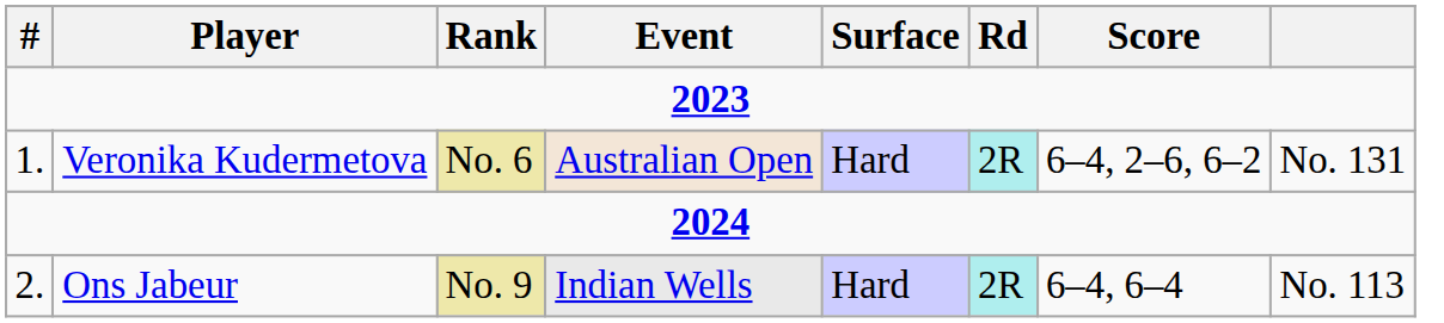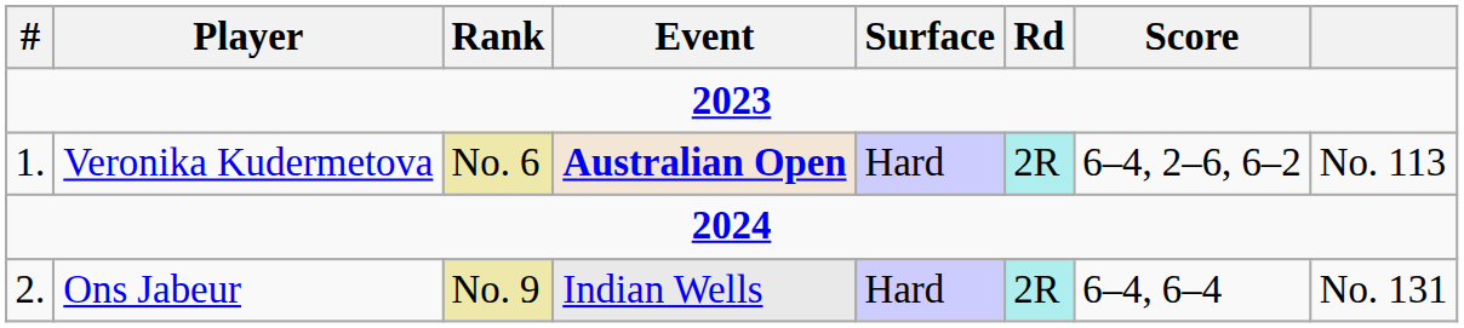 <table class="wikitable sortable">
 <tr>
 <th>#</th>
 <th>Player</th>
 <th>Rank</th>
 <th>Event</th>
 <th>Surface</th>
 <th>Rd</th>
 <th>Score</th>
 <th></th>
 </tr>
 <tr>
 <td colspan="8" style="text-align:center"><strong><a href='#'>2023</a></strong></td>
 </tr>
 <tr>
 <td>1.</td>
 <td> <a href='#'>Veronika Kudermetova</a></td>
 <td bgcolor="EEE8AA">No. 6</td>
-<td bgcolor="f3e6d7"><a href='#'>Australian Open</a></td>
+<td bgcolor="f3e6d7"><strong><a href='#'>Australian Open</a></strong></td>
 <td bgcolor="ccccff">Hard</td>
 <td bgcolor="afeeee">2R</td>
 <td>6–4, 2–6, 6–2</td>
-<td>No. 131</td>
+<td>No. 113</td>
 </tr>
 <tr>
 <td colspan="8" style="text-align:center"><strong><a href='#'>2024</a></strong></td>
 </tr>
 <tr>
 <td>2.</td>
 <td> <a href='#'>Ons Jabeur</a></td>
 <td bgcolor="EEE8AA">No. 9</td>
 <td bgcolor="e9e9e9"><a href='#'>Indian Wells</a></td>
 <td bgcolor="ccccff">Hard</td>
 <td bgcolor="afeeee">2R</td>
 <td>6–4, 6–4</td>
-<td>No. 113</td>
+<td>No. 131</td>
 </tr>
 </table>
